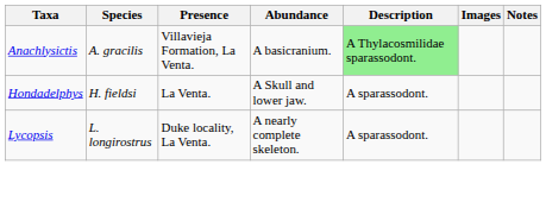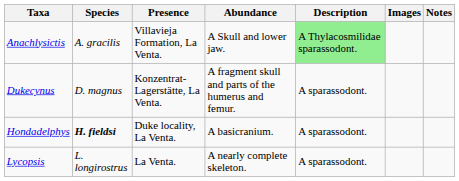 <table class="wikitable sortable" align="center" width="75%">
 <tr>
 <th>Taxa</th>
 <th>Species</th>
 <th>Presence</th>
 <th>Abundance</th>
 <th>Description</th>
 <th>Images</th>
 <th>Notes</th>
 </tr>
 <tr>
 <td><em><a href='#'>Anachlysictis</a></em></td>
 <td><em>A. gracilis</em></td>
 <td>Villavieja Formation, La Venta.</td>
-<td>A basicranium.</td>
+<td>A Skull and lower jaw.</td>
 <td style="background: lightgreen;">A Thylacosmilidae sparassodont.</td>
 <td></td>
 <td></td>
 </tr>
 <tr>
+<td><em><a href='#'>Dukecynus</a></em></td>
+<td><em>D. magnus</em></td>
+<td>Konzentrat-Lagerstätte, La Venta.</td>
+<td>A fragment skull and parts of the humerus and femur.</td>
+<td>A sparassodont.</td>
+<td></td>
+<td></td>
+</tr>
+<tr>
 <td><em><a href='#'>Hondadelphys</a></em></td>
-<td><em>H. fieldsi</em></td>
-<td>La Venta.</td>
-<td>A Skull and lower jaw.</td>
+<td><strong><em>H. fieldsi</em></strong></td>
+<td>Duke locality, La Venta.</td>
+<td>A basicranium.</td>
 <td>A sparassodont.</td>
 <td></td>
 <td></td>
 </tr>
 <tr>
 <td><em><a href='#'>Lycopsis</a></em></td>
 <td><em>L. longirostrus</em></td>
-<td>Duke locality, La Venta.</td>
+<td>La Venta.</td>
 <td>A nearly complete skeleton.</td>
 <td>A sparassodont.</td>
 <td></td>
 <td></td>
 </tr>
 </table>
